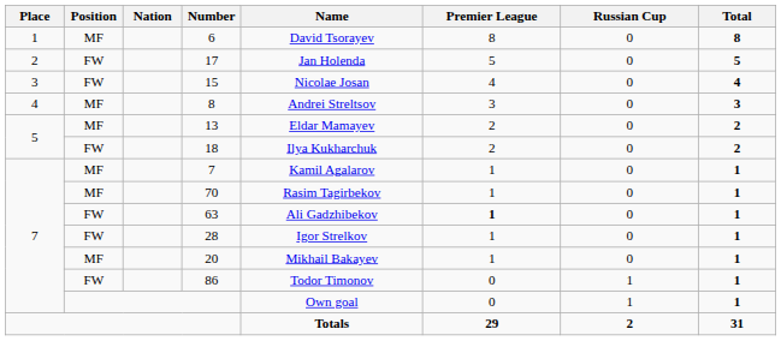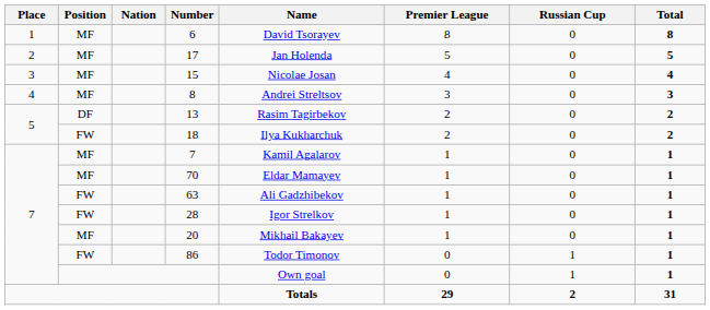 <table class="wikitable" style="font-size: 95%; text-align: center;">
 <tr>
 <th width=60>Place</th>
 <th width=60>Position</th>
 <th width=60>Nation</th>
 <th width=60>Number</th>
 <th width=200>Name</th>
 <th width=150>Premier League</th>
 <th width=150>Russian Cup</th>
 <th width=80>Total</th>
 </tr>
 <tr>
 <td>1</td>
 <td>MF</td>
 <td></td>
 <td>6</td>
 <td><a href='#'>David Tsorayev</a></td>
 <td>8</td>
 <td>0</td>
 <td><strong>8</strong></td>
 </tr>
 <tr>
 <td>2</td>
-<td>FW</td>
+<td>MF</td>
 <td></td>
 <td>17</td>
 <td><a href='#'>Jan Holenda</a></td>
 <td>5</td>
 <td>0</td>
 <td><strong>5</strong></td>
 </tr>
 <tr>
 <td>3</td>
-<td>FW</td>
+<td>MF</td>
 <td></td>
 <td>15</td>
 <td><a href='#'>Nicolae Josan</a></td>
 <td>4</td>
 <td>0</td>
 <td><strong>4</strong></td>
 </tr>
 <tr>
 <td>4</td>
 <td>MF</td>
 <td></td>
 <td>8</td>
 <td><a href='#'>Andrei Streltsov</a></td>
 <td>3</td>
 <td>0</td>
 <td><strong>3</strong></td>
 </tr>
 <tr>
 <td rowspan="2">5</td>
-<td>MF</td>
+<td>DF</td>
 <td></td>
 <td>13</td>
-<td><a href='#'>Eldar Mamayev</a></td>
+<td><a href='#'>Rasim Tagirbekov</a></td>
 <td>2</td>
 <td>0</td>
 <td><strong>2</strong></td>
 </tr>
 <tr>
 <td>FW</td>
 <td></td>
 <td>18</td>
 <td><a href='#'>Ilya Kukharchuk</a></td>
 <td>2</td>
 <td>0</td>
 <td><strong>2</strong></td>
 </tr>
 <tr>
 <td rowspan="7">7</td>
 <td>MF</td>
 <td></td>
 <td>7</td>
 <td><a href='#'>Kamil Agalarov</a></td>
 <td>1</td>
 <td>0</td>
 <td><strong>1</strong></td>
 </tr>
 <tr>
 <td>MF</td>
 <td></td>
 <td>70</td>
-<td><a href='#'>Rasim Tagirbekov</a></td>
+<td><a href='#'>Eldar Mamayev</a></td>
 <td>1</td>
 <td>0</td>
 <td><strong>1</strong></td>
 </tr>
 <tr>
 <td>FW</td>
 <td></td>
 <td>63</td>
 <td><a href='#'>Ali Gadzhibekov</a></td>
-<td><strong>1</strong></td>
+<td>1</td>
 <td>0</td>
 <td><strong>1</strong></td>
 </tr>
 <tr>
 <td>FW</td>
 <td></td>
 <td>28</td>
 <td><a href='#'>Igor Strelkov</a></td>
 <td>1</td>
 <td>0</td>
 <td><strong>1</strong></td>
 </tr>
 <tr>
 <td>MF</td>
 <td></td>
 <td>20</td>
 <td><a href='#'>Mikhail Bakayev</a></td>
 <td>1</td>
 <td>0</td>
 <td><strong>1</strong></td>
 </tr>
 <tr>
 <td>FW</td>
 <td></td>
 <td>86</td>
 <td><a href='#'>Todor Timonov</a></td>
 <td>0</td>
 <td>1</td>
 <td><strong>1</strong></td>
 </tr>
 <tr>
 <td colspan="3"></td>
 <td><a href='#'>Own goal</a></td>
 <td>0</td>
 <td>1</td>
 <td><strong>1</strong></td>
 </tr>
 <tr>
 <td colspan="4"></td>
 <td><strong>Totals</strong></td>
 <td><strong>29</strong></td>
 <td><strong>2</strong></td>
 <td><strong>31</strong></td>
 </tr>
 </table>
